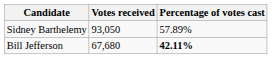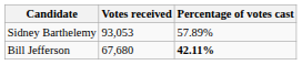 <table class="wikitable">
 <tr>
 <th>Candidate</th>
 <th>Votes received</th>
 <th>Percentage of votes cast</th>
 </tr>
 <tr>
 <td>Sidney Barthelemy</td>
-<td>93,050</td>
+<td>93,053</td>
 <td>57.89%</td>
 </tr>
 <tr>
 <td>Bill Jefferson</td>
 <td>67,680</td>
 <td><strong>42.11%</strong></td>
 </tr>
 </table>
